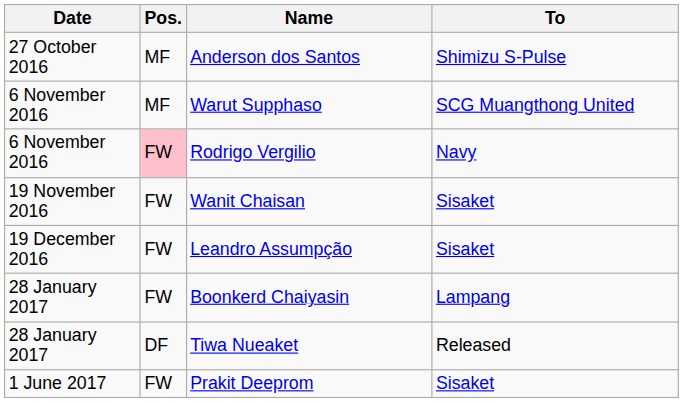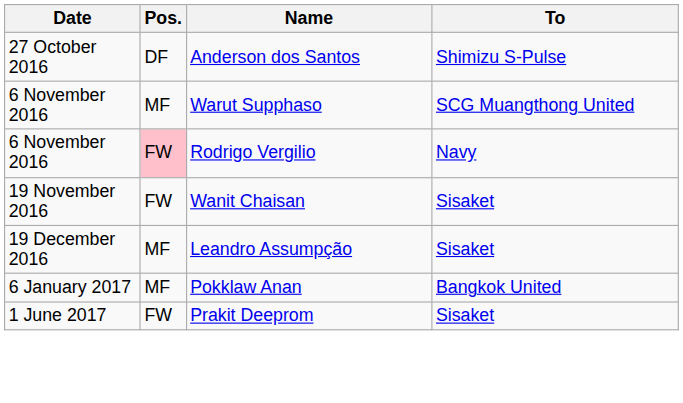 <table class="wikitable">
 <tr>
 <th width="120">Date</th>
 <th>Pos.</th>
 <th width="230">Name</th>
 <th width="230">To</th>
 </tr>
 <tr>
 <td>27 October 2016</td>
-<td>MF</td>
+<td>DF</td>
 <td> <a href='#'>Anderson dos Santos</a></td>
 <td> <a href='#'>Shimizu S-Pulse</a></td>
 </tr>
 <tr>
 <td>6 November 2016</td>
 <td>MF</td>
 <td> <a href='#'>Warut Supphaso</a></td>
 <td> <a href='#'>SCG Muangthong United</a></td>
 </tr>
 <tr>
 <td>6 November 2016</td>
 <td style="background: pink;">FW</td>
 <td> <a href='#'>Rodrigo Vergilio</a></td>
 <td> <a href='#'>Navy</a></td>
 </tr>
 <tr>
 <td>19 November 2016</td>
 <td>FW</td>
 <td> <a href='#'>Wanit Chaisan</a></td>
 <td> <a href='#'>Sisaket</a></td>
 </tr>
 <tr>
 <td>19 December 2016</td>
-<td>FW</td>
+<td>MF</td>
 <td> <a href='#'>Leandro Assumpção</a></td>
 <td> <a href='#'>Sisaket</a></td>
 </tr>
 <tr>
-<td>28 January 2017</td>
-<td>FW</td>
-<td> <a href='#'>Boonkerd Chaiyasin</a></td>
-<td> <a href='#'>Lampang</a></td>
-</tr>
-<tr>
-<td>28 January 2017</td>
-<td>DF</td>
-<td> <a href='#'>Tiwa Nueaket</a></td>
-<td>Released</td>
+<td>6 January 2017</td>
+<td>MF</td>
+<td> <a href='#'>Pokklaw Anan</a></td>
+<td> <a href='#'>Bangkok United</a></td>
 </tr>
 <tr>
 <td>1 June 2017</td>
 <td>FW</td>
 <td> <a href='#'>Prakit Deeprom</a></td>
 <td> <a href='#'>Sisaket</a></td>
 </tr>
 </table>
